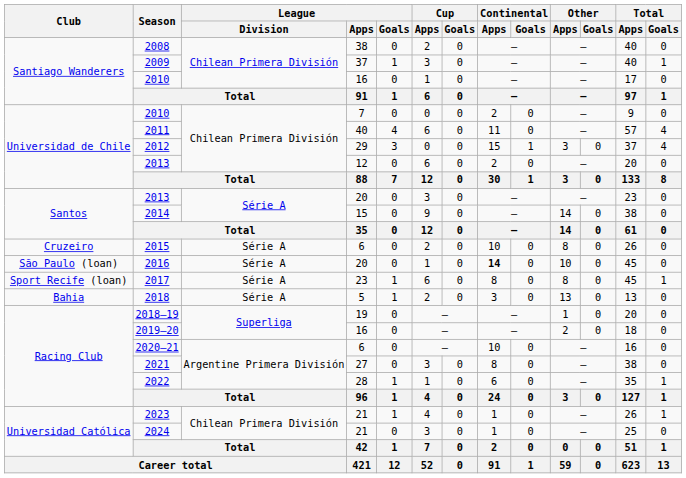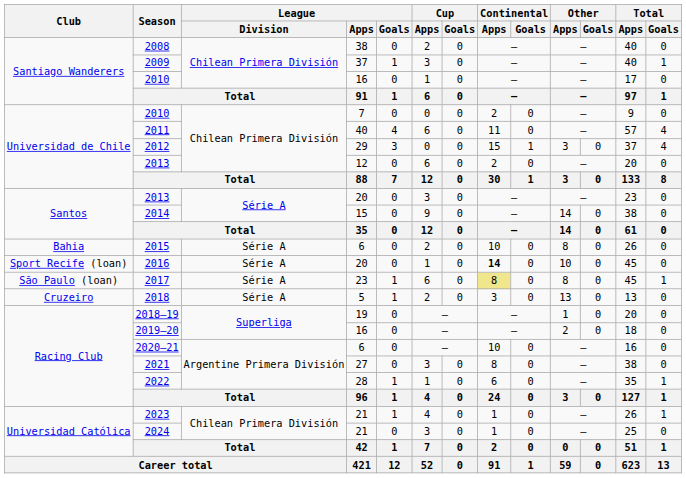 <table class="wikitable" style="text-align:center">
 <tr>
 <th rowspan="2">Club</th>
 <th rowspan="2">Season</th>
 <th colspan="3">League</th>
 <th colspan="2">Cup</th>
 <th colspan="2">Continental</th>
 <th colspan="2">Other</th>
 <th colspan="2">Total</th>
 </tr>
 <tr>
 <th>Division</th>
 <th>Apps</th>
 <th>Goals</th>
 <th>Apps</th>
 <th>Goals</th>
 <th>Apps</th>
 <th>Goals</th>
 <th>Apps</th>
 <th>Goals</th>
 <th>Apps</th>
 <th>Goals</th>
 </tr>
 <tr>
 <td rowspan="4"><a href='#'>Santiago Wanderers</a></td>
 <td><a href='#'>2008</a></td>
 <td rowspan="3"><a href='#'>Chilean Primera División</a></td>
 <td>38</td>
 <td>0</td>
 <td>2</td>
 <td>0</td>
 <td colspan="2">—</td>
 <td colspan="2">—</td>
 <td>40</td>
 <td>0</td>
 </tr>
 <tr>
 <td><a href='#'>2009</a></td>
 <td>37</td>
 <td>1</td>
 <td>3</td>
 <td>0</td>
 <td colspan="2">—</td>
 <td colspan="2">—</td>
 <td>40</td>
 <td>1</td>
 </tr>
 <tr>
 <td><a href='#'>2010</a></td>
 <td>16</td>
 <td>0</td>
 <td>1</td>
 <td>0</td>
 <td colspan="2">—</td>
 <td colspan="2">—</td>
 <td>17</td>
 <td>0</td>
 </tr>
 <tr>
 <th colspan="2">Total</th>
 <th>91</th>
 <th>1</th>
 <th>6</th>
 <th>0</th>
 <th colspan="2">—</th>
 <th colspan="2">—</th>
 <th>97</th>
 <th>1</th>
 </tr>
 <tr>
 <td rowspan="5"><a href='#'>Universidad de Chile</a></td>
 <td><a href='#'>2010</a></td>
 <td rowspan="4">Chilean Primera División</td>
 <td>7</td>
 <td>0</td>
 <td>0</td>
 <td>0</td>
 <td>2</td>
 <td>0</td>
 <td colspan="2">—</td>
 <td>9</td>
 <td>0</td>
 </tr>
 <tr>
 <td><a href='#'>2011</a></td>
 <td>40</td>
 <td>4</td>
 <td>6</td>
 <td>0</td>
 <td>11</td>
 <td>0</td>
 <td colspan="2">—</td>
 <td>57</td>
 <td>4</td>
 </tr>
 <tr>
 <td><a href='#'>2012</a></td>
 <td>29</td>
 <td>3</td>
 <td>0</td>
 <td>0</td>
 <td>15</td>
 <td>1</td>
 <td>3</td>
 <td>0</td>
 <td>37</td>
 <td>4</td>
 </tr>
 <tr>
 <td><a href='#'>2013</a></td>
 <td>12</td>
 <td>0</td>
 <td>6</td>
 <td>0</td>
 <td>2</td>
 <td>0</td>
 <td colspan="2">—</td>
 <td>20</td>
 <td>0</td>
 </tr>
 <tr>
 <th colspan="2">Total</th>
 <th>88</th>
 <th>7</th>
 <th>12</th>
 <th>0</th>
 <th>30</th>
 <th>1</th>
 <th>3</th>
 <th>0</th>
 <th>133</th>
 <th>8</th>
 </tr>
 <tr>
 <td rowspan="3"><a href='#'>Santos</a></td>
 <td><a href='#'>2013</a></td>
 <td rowspan="2"><a href='#'>Série A</a></td>
 <td>20</td>
 <td>0</td>
 <td>3</td>
 <td>0</td>
 <td colspan="2">—</td>
 <td colspan="2">—</td>
 <td>23</td>
 <td>0</td>
 </tr>
 <tr>
 <td><a href='#'>2014</a></td>
 <td>15</td>
 <td>0</td>
 <td>9</td>
 <td>0</td>
 <td colspan="2">—</td>
 <td>14</td>
 <td>0</td>
 <td>38</td>
 <td>0</td>
 </tr>
 <tr>
 <th colspan="2">Total</th>
 <th>35</th>
 <th>0</th>
 <th>12</th>
 <th>0</th>
 <th colspan="2">—</th>
 <th>14</th>
 <th>0</th>
 <th>61</th>
 <th>0</th>
 </tr>
 <tr>
-<td><a href='#'>Cruzeiro</a></td>
+<td><a href='#'>Bahia</a></td>
 <td><a href='#'>2015</a></td>
 <td>Série A</td>
 <td>6</td>
 <td>0</td>
 <td>2</td>
 <td>0</td>
 <td>10</td>
 <td>0</td>
 <td>8</td>
 <td>0</td>
 <td>26</td>
 <td>0</td>
 </tr>
 <tr>
-<td><a href='#'>São Paulo</a> (loan)</td>
+<td><a href='#'>Sport Recife</a> (loan)</td>
 <td><a href='#'>2016</a></td>
 <td>Série A</td>
 <td>20</td>
 <td>0</td>
 <td>1</td>
 <td>0</td>
 <td><strong>14</strong></td>
 <td>0</td>
 <td>10</td>
 <td>0</td>
 <td>45</td>
 <td>0</td>
 </tr>
 <tr>
-<td><a href='#'>Sport Recife</a> (loan)</td>
+<td><a href='#'>São Paulo</a> (loan)</td>
 <td><a href='#'>2017</a></td>
 <td>Série A</td>
 <td>23</td>
 <td>1</td>
 <td>6</td>
 <td>0</td>
-<td>8</td>
+<td style="background: khaki;">8</td>
 <td>0</td>
 <td>8</td>
 <td>0</td>
 <td>45</td>
 <td>1</td>
 </tr>
 <tr>
-<td><a href='#'>Bahia</a></td>
+<td><a href='#'>Cruzeiro</a></td>
 <td><a href='#'>2018</a></td>
 <td>Série A</td>
 <td>5</td>
 <td>1</td>
 <td>2</td>
 <td>0</td>
 <td>3</td>
 <td>0</td>
 <td>13</td>
 <td>0</td>
 <td>13</td>
 <td>0</td>
 </tr>
 <tr>
 <td rowspan="6"><a href='#'>Racing Club</a></td>
 <td><a href='#'>2018–19</a></td>
 <td rowspan="2"><a href='#'>Superliga</a></td>
 <td>19</td>
 <td>0</td>
 <td colspan="2">—</td>
 <td colspan="2">—</td>
 <td>1</td>
 <td>0</td>
 <td>20</td>
 <td>0</td>
 </tr>
 <tr>
 <td><a href='#'>2019–20</a></td>
 <td>16</td>
 <td>0</td>
 <td colspan="2">—</td>
 <td colspan="2">—</td>
 <td>2</td>
 <td>0</td>
 <td>18</td>
 <td>0</td>
 </tr>
 <tr>
 <td><a href='#'>2020–21</a></td>
 <td rowspan="3">Argentine Primera División</td>
 <td>6</td>
 <td>0</td>
 <td colspan="2">—</td>
 <td>10</td>
 <td>0</td>
 <td colspan="2">—</td>
 <td>16</td>
 <td>0</td>
 </tr>
 <tr>
 <td><a href='#'>2021</a></td>
 <td>27</td>
 <td>0</td>
 <td>3</td>
 <td>0</td>
 <td>8</td>
 <td>0</td>
 <td colspan="2">—</td>
 <td>38</td>
 <td>0</td>
 </tr>
 <tr>
 <td><a href='#'>2022</a></td>
 <td>28</td>
 <td>1</td>
 <td>1</td>
 <td>0</td>
 <td>6</td>
 <td>0</td>
 <td colspan="2">—</td>
 <td>35</td>
 <td>1</td>
 </tr>
 <tr>
 <th colspan="2">Total</th>
 <th>96</th>
 <th>1</th>
 <th>4</th>
 <th>0</th>
 <th>24</th>
 <th>0</th>
 <th>3</th>
 <th>0</th>
 <th>127</th>
 <th>1</th>
 </tr>
 <tr>
 <td rowspan="3"><a href='#'>Universidad Católica</a></td>
 <td><a href='#'>2023</a></td>
 <td rowspan="2">Chilean Primera División</td>
 <td>21</td>
 <td>1</td>
 <td>4</td>
 <td>0</td>
 <td>1</td>
 <td>0</td>
 <td colspan="2">—</td>
 <td>26</td>
 <td>1</td>
 </tr>
 <tr>
 <td><a href='#'>2024</a></td>
 <td>21</td>
 <td>0</td>
 <td>3</td>
 <td>0</td>
 <td>1</td>
 <td>0</td>
 <td colspan="2">—</td>
 <td>25</td>
 <td>0</td>
 </tr>
 <tr>
 <th colspan="2">Total</th>
 <th>42</th>
 <th>1</th>
 <th>7</th>
 <th>0</th>
 <th>2</th>
 <th>0</th>
 <th>0</th>
 <th>0</th>
 <th>51</th>
 <th>1</th>
 </tr>
 <tr>
 <th colspan="3">Career total</th>
 <th>421</th>
 <th>12</th>
 <th>52</th>
 <th>0</th>
 <th>91</th>
 <th>1</th>
 <th>59</th>
 <th>0</th>
 <th>623</th>
 <th>13</th>
 </tr>
 </table>
